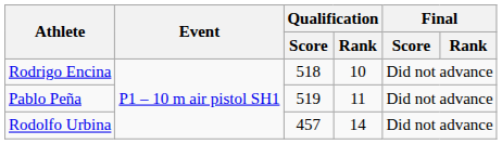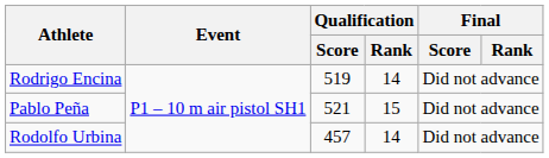 <table class=wikitable style="font-size:90%">
 <tr>
 <th rowspan="2">Athlete</th>
 <th rowspan="2">Event</th>
 <th colspan="2">Qualification</th>
 <th colspan="2">Final</th>
 </tr>
 <tr>
 <th>Score</th>
 <th>Rank</th>
 <th>Score</th>
 <th>Rank</th>
 </tr>
 <tr align=center>
 <td align=left><a href='#'>Rodrigo Encina</a></td>
 <td align=left rowspan=3><a href='#'>P1 – 10 m air pistol SH1</a></td>
-<td>518</td>
-<td>10</td>
+<td>519</td>
+<td>14</td>
 <td colspan=2>Did not advance</td>
 </tr>
 <tr align=center>
 <td align=left><a href='#'>Pablo Peña</a></td>
-<td>519</td>
-<td>11</td>
+<td>521</td>
+<td>15</td>
 <td colspan=2>Did not advance</td>
 </tr>
 <tr align=center>
 <td align=left><a href='#'>Rodolfo Urbina</a></td>
 <td>457</td>
 <td>14</td>
 <td colspan=2>Did not advance</td>
 </tr>
 </table>
